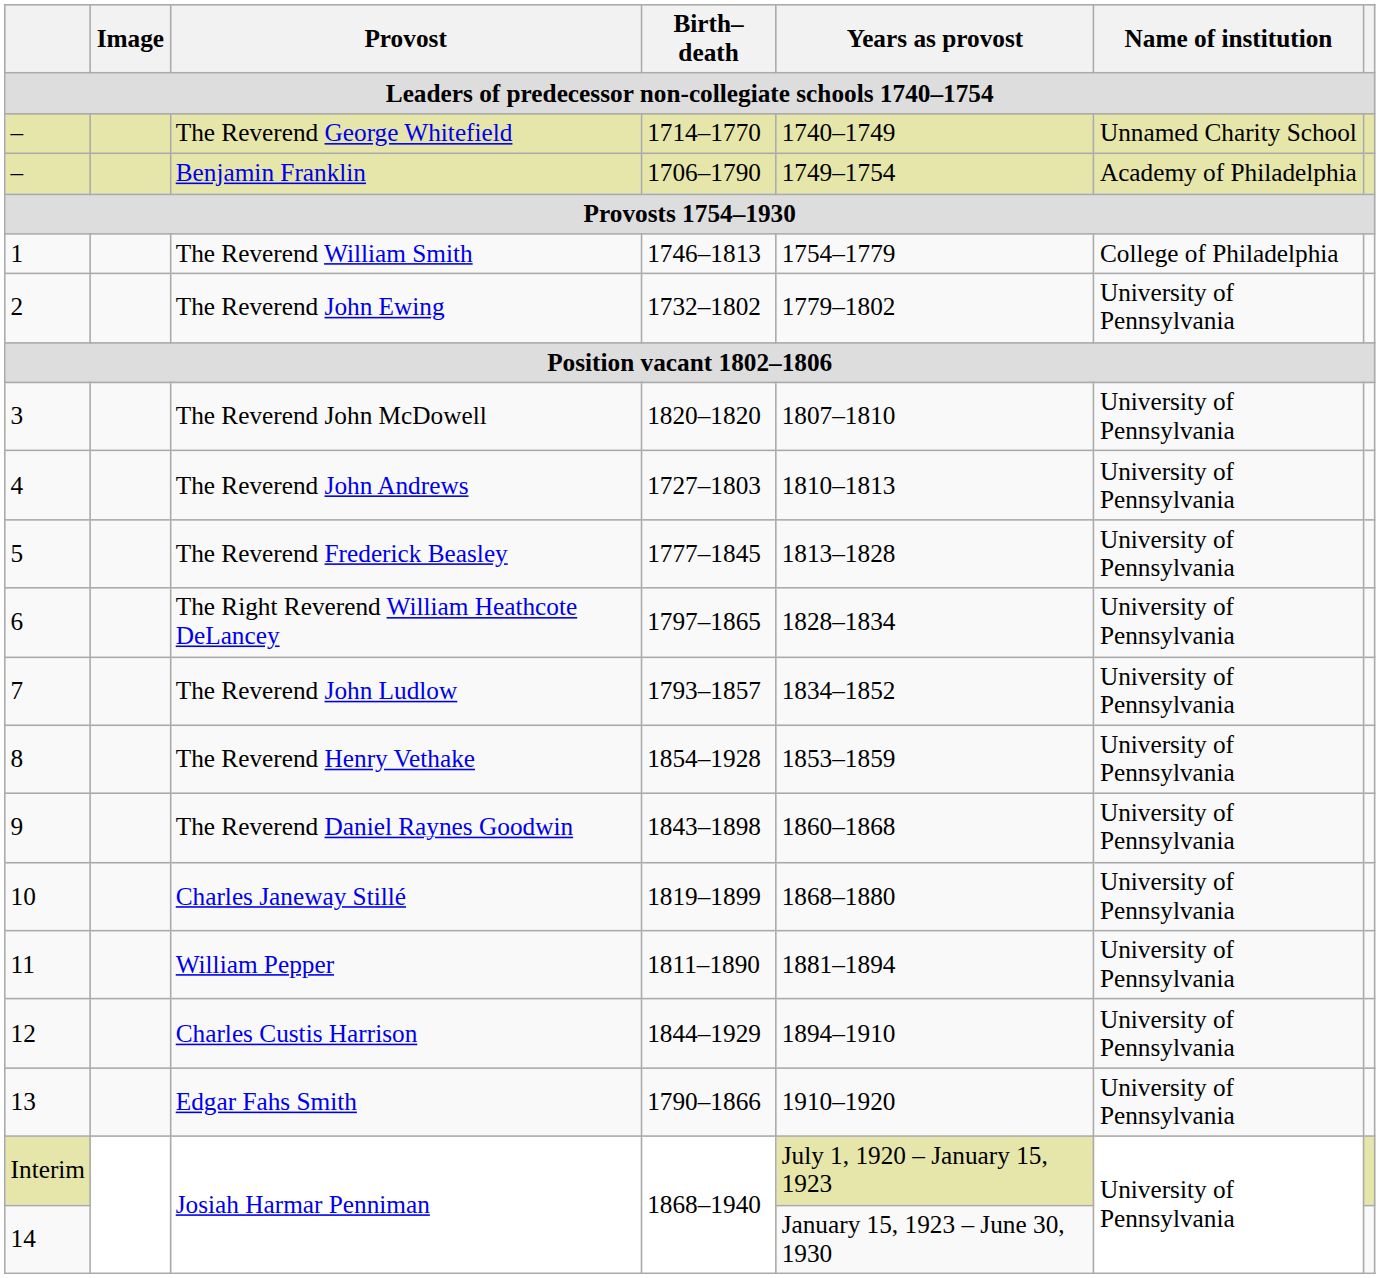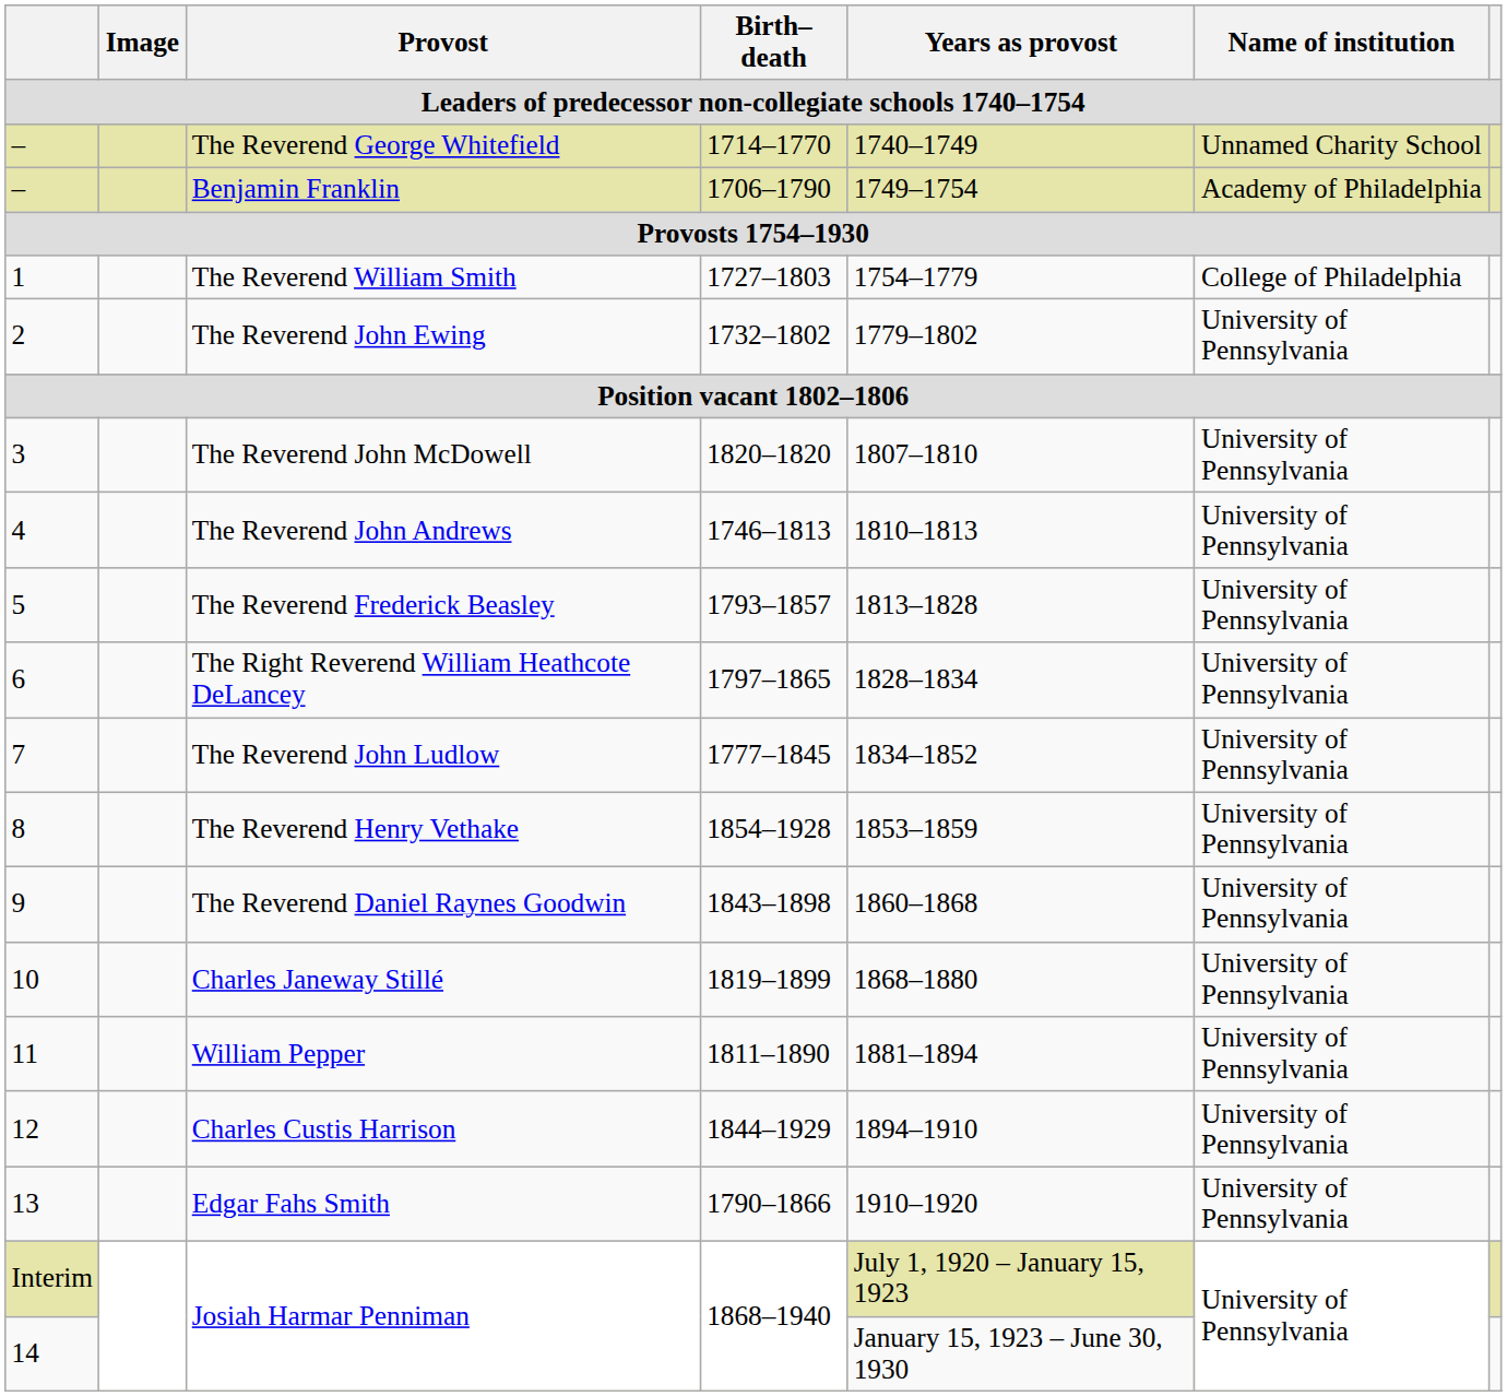 <table class="wikitable">
 <tr>
 <th></th>
 <th>Image</th>
 <th>Provost</th>
 <th>Birth–death</th>
 <th>Years as provost</th>
 <th>Name of institution</th>
 <th></th>
 </tr>
 <tr>
 <td colspan="7" align="center" bgcolor="#dddddd" style="font-weight:bold;">Leaders of predecessor non-collegiate schools 1740–1754</td>
 </tr>
 <tr bgcolor="#e6e6aa">
 <td>–</td>
 <td></td>
 <td>The Reverend <a href='#'>George Whitefield</a></td>
 <td>1714–1770</td>
 <td>1740–1749</td>
 <td>Unnamed Charity School</td>
 <td></td>
 </tr>
 <tr bgcolor="#e6e6aa">
 <td>–</td>
 <td></td>
 <td><a href='#'>Benjamin Franklin</a></td>
 <td>1706–1790</td>
 <td>1749–1754</td>
 <td>Academy of Philadelphia</td>
 <td></td>
 </tr>
 <tr>
 <td colspan="7" align="center" bgcolor="#dddddd" style="font-weight:bold;">Provosts 1754–1930</td>
 </tr>
 <tr>
 <td>1</td>
 <td></td>
 <td>The Reverend <a href='#'>William Smith</a></td>
-<td>1746–1813</td>
+<td>1727–1803</td>
 <td>1754–1779</td>
 <td>College of Philadelphia</td>
 <td></td>
 </tr>
 <tr>
 <td>2</td>
 <td></td>
 <td>The Reverend <a href='#'>John Ewing</a></td>
 <td>1732–1802</td>
 <td>1779–1802</td>
 <td>University of Pennsylvania</td>
 <td></td>
 </tr>
 <tr>
 <td colspan="7" align="center" bgcolor="#dddddd" style="font-weight:bold;">Position vacant 1802–1806</td>
 </tr>
 <tr>
 <td>3</td>
 <td></td>
 <td>The Reverend John McDowell</td>
 <td>1820–1820</td>
 <td>1807–1810</td>
 <td>University of Pennsylvania</td>
 <td></td>
 </tr>
 <tr>
 <td>4</td>
 <td></td>
 <td>The Reverend <a href='#'>John Andrews</a></td>
-<td>1727–1803</td>
+<td>1746–1813</td>
 <td>1810–1813</td>
 <td>University of Pennsylvania</td>
 <td></td>
 </tr>
 <tr>
 <td>5</td>
 <td></td>
 <td>The Reverend <a href='#'>Frederick Beasley</a></td>
-<td>1777–1845</td>
+<td>1793–1857</td>
 <td>1813–1828</td>
 <td>University of Pennsylvania</td>
 <td></td>
 </tr>
 <tr>
 <td>6</td>
 <td></td>
 <td>The Right Reverend <a href='#'>William Heathcote DeLancey</a></td>
 <td>1797–1865</td>
 <td>1828–1834</td>
 <td>University of Pennsylvania</td>
 <td></td>
 </tr>
 <tr>
 <td>7</td>
 <td></td>
 <td>The Reverend <a href='#'>John Ludlow</a></td>
-<td>1793–1857</td>
+<td>1777–1845</td>
 <td>1834–1852</td>
 <td>University of Pennsylvania</td>
 <td></td>
 </tr>
 <tr>
 <td>8</td>
 <td></td>
 <td>The Reverend <a href='#'>Henry Vethake</a></td>
 <td>1854–1928</td>
 <td>1853–1859</td>
 <td>University of Pennsylvania</td>
 <td></td>
 </tr>
 <tr>
 <td>9</td>
 <td></td>
 <td>The Reverend <a href='#'>Daniel Raynes Goodwin</a></td>
 <td>1843–1898</td>
 <td>1860–1868</td>
 <td>University of Pennsylvania</td>
 <td></td>
 </tr>
 <tr>
 <td>10</td>
 <td></td>
 <td><a href='#'>Charles Janeway Stillé</a></td>
 <td>1819–1899</td>
 <td>1868–1880</td>
 <td>University of Pennsylvania</td>
 <td></td>
 </tr>
 <tr>
 <td>11</td>
 <td></td>
 <td><a href='#'>William Pepper</a></td>
 <td>1811–1890</td>
 <td>1881–1894</td>
 <td>University of Pennsylvania</td>
 <td></td>
 </tr>
 <tr>
 <td>12</td>
 <td></td>
 <td><a href='#'>Charles Custis Harrison</a></td>
 <td>1844–1929</td>
 <td>1894–1910</td>
 <td>University of Pennsylvania</td>
 <td></td>
 </tr>
 <tr>
 <td>13</td>
 <td></td>
 <td><a href='#'>Edgar Fahs Smith</a></td>
 <td>1790–1866</td>
 <td>1910–1920</td>
 <td>University of Pennsylvania</td>
 <td></td>
 </tr>
 <tr bgcolor="#e6e6aa">
 <td>Interim</td>
 <td rowspan="2" bgcolor="#ffffff"></td>
 <td rowspan="2" bgcolor="#ffffff"><a href='#'>Josiah Harmar Penniman</a></td>
 <td rowspan="2" bgcolor="#ffffff">1868–1940</td>
 <td>July 1, 1920 – January 15, 1923</td>
 <td rowspan="2" bgcolor="#ffffff">University of Pennsylvania</td>
 <td></td>
 </tr>
 <tr>
 <td>14</td>
 <td>January 15, 1923 – June 30, 1930</td>
 <td></td>
 </tr>
 <tr>
 </tr>
 </table>
